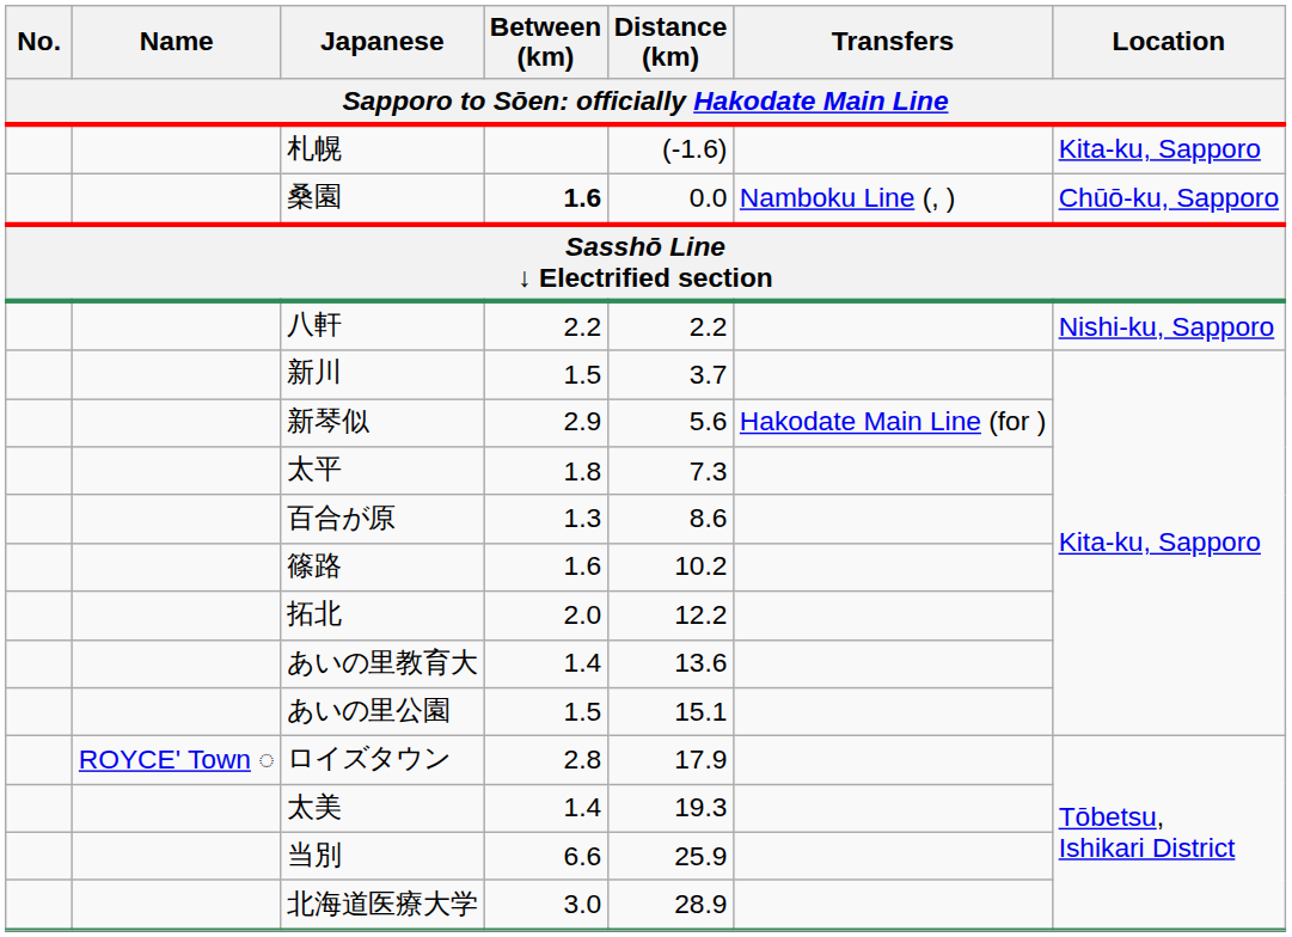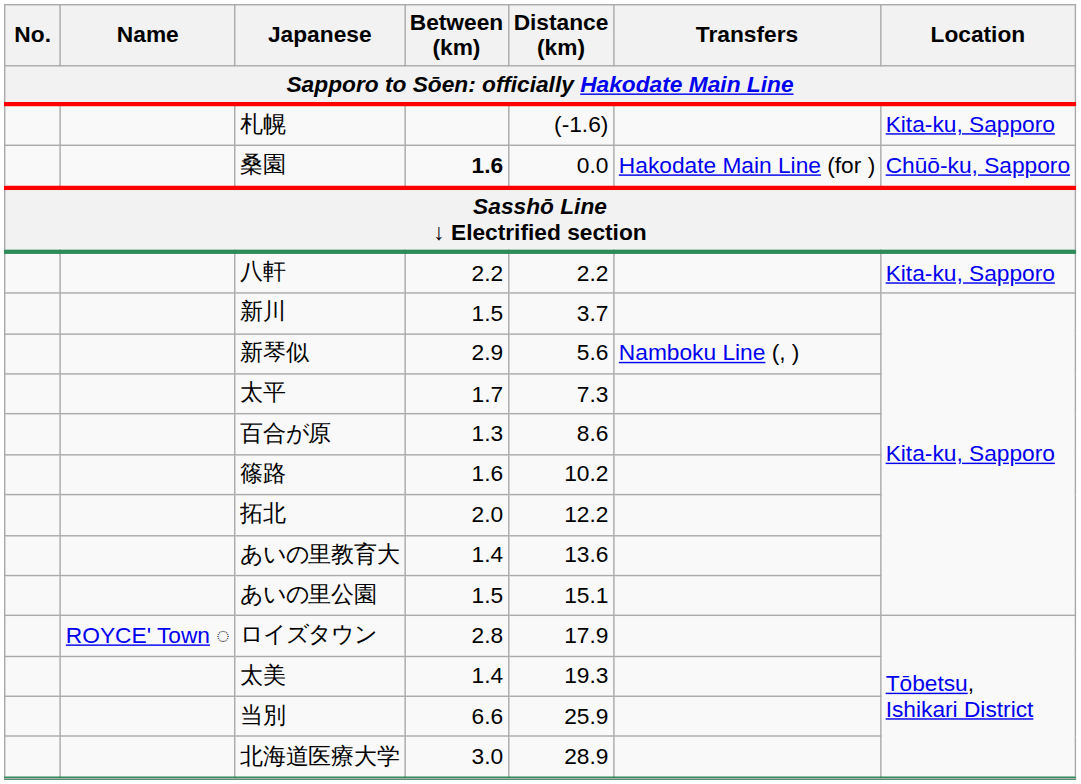 <table class="wikitable" rules="all">
 <tr>
 <th style="width:2em;">No.</th>
 <th>Name</th>
 <th>Japanese</th>
 <th>Between<br>(km)</th>
 <th>Distance<br>(km)</th>
 <th>Transfers</th>
 <th>Location</th>
 </tr>
 <tr>
 <th colspan="7"><em>Sapporo to Sōen: officially <a href='#'>Hakodate Main Line</a></em></th>
 </tr>
 <tr style="border-top:red 3px solid;">
 <td></td>
 <td></td>
 <td>札幌</td>
 <td></td>
 <td style="text-align:right;">(-1.6)</td>
 <td></td>
 <td><a href='#'>Kita-ku, Sapporo</a></td>
 </tr>
 <tr>
 <td></td>
 <td></td>
 <td>桑園</td>
 <td style="text-align:right;"><strong>1.6</strong></td>
 <td style="text-align:right;">0.0</td>
-<td> <a href='#'>Namboku Line</a> (, )</td>
+<td> <a href='#'>Hakodate Main Line</a> (for )</td>
 <td><a href='#'>Chūō-ku, Sapporo</a></td>
 </tr>
 <tr style="border-top:red 3px solid;">
 <th colspan="7"><em>Sasshō Line</em> <br> ↓ Electrified section</th>
 </tr>
 <tr style="border-top:seagreen 3px solid;">
 <td></td>
 <td></td>
 <td>八軒</td>
 <td style="text-align:right;">2.2</td>
 <td style="text-align:right;">2.2</td>
 <td> </td>
-<td><a href='#'>Nishi-ku, Sapporo</a></td>
+<td><a href='#'>Kita-ku, Sapporo</a></td>
 </tr>
 <tr>
 <td></td>
 <td></td>
 <td>新川</td>
 <td style="text-align:right;">1.5</td>
 <td style="text-align:right;">3.7</td>
 <td> </td>
 <td rowspan="8"><a href='#'>Kita-ku, Sapporo</a></td>
 </tr>
 <tr>
 <td></td>
 <td></td>
 <td>新琴似</td>
 <td style="text-align:right;">2.9</td>
 <td style="text-align:right;">5.6</td>
-<td> <a href='#'>Hakodate Main Line</a> (for )</td>
+<td> <a href='#'>Namboku Line</a> (, )</td>
 </tr>
 <tr>
 <td></td>
 <td></td>
 <td>太平</td>
-<td style="text-align:right;">1.8</td>
+<td style="text-align:right;">1.7</td>
 <td style="text-align:right;">7.3</td>
 <td> </td>
 </tr>
 <tr>
 <td></td>
 <td></td>
 <td>百合が原</td>
 <td style="text-align:right;">1.3</td>
 <td style="text-align:right;">8.6</td>
 <td> </td>
 </tr>
 <tr>
 <td></td>
 <td></td>
 <td>篠路</td>
 <td style="text-align:right;">1.6</td>
 <td style="text-align:right;">10.2</td>
 <td> </td>
 </tr>
 <tr>
 <td></td>
 <td></td>
 <td>拓北</td>
 <td style="text-align:right;">2.0</td>
 <td style="text-align:right;">12.2</td>
 <td> </td>
 </tr>
 <tr>
 <td></td>
 <td></td>
 <td>あいの里教育大</td>
 <td style="text-align:right;">1.4</td>
 <td style="text-align:right;">13.6</td>
 <td> </td>
 </tr>
 <tr>
 <td></td>
 <td></td>
 <td>あいの里公園</td>
 <td style="text-align:right;">1.5</td>
 <td style="text-align:right;">15.1</td>
 <td> </td>
 </tr>
 <tr>
 <td></td>
 <td><a href='#'>ROYCE' Town</a> ◌</td>
 <td>ロイズタウン</td>
 <td style="text-align:right;">2.8</td>
 <td style="text-align:right;">17.9</td>
 <td> </td>
 <td rowspan="4"><a href='#'>Tōbetsu</a>,<br><a href='#'>Ishikari District</a></td>
 </tr>
 <tr>
 <td></td>
 <td></td>
 <td>太美</td>
 <td style="text-align:right;">1.4</td>
 <td style="text-align:right;">19.3</td>
 <td> </td>
 </tr>
 <tr>
 <td></td>
 <td></td>
 <td>当別</td>
 <td style="text-align:right;">6.6</td>
 <td style="text-align:right;">25.9</td>
 <td> </td>
 </tr>
 <tr |-style="border-bottom:seagreen 3px solid;">
 <td></td>
 <td></td>
 <td>北海道医療大学</td>
 <td style="text-align:right;">3.0</td>
 <td style="text-align:right;">28.9</td>
 <td> </td>
 </tr>
 <tr style="border-top:seagreen 3px solid;">
 </tr>
 </table>
